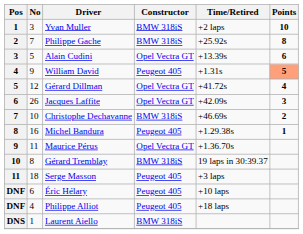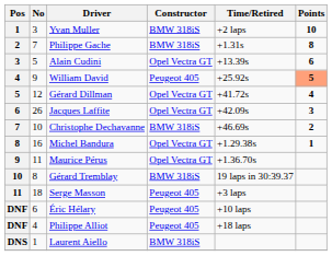 <table class="wikitable" style="font-size: 80%;">
 <tr>
 <th>Pos</th>
 <th>No</th>
 <th>Driver</th>
 <th>Constructor</th>
 <th>Time/Retired</th>
 <th>Points</th>
 </tr>
 <tr>
 <th>1</th>
 <td>3</td>
 <td> <a href='#'>Yvan Muller</a></td>
 <td><a href='#'>BMW 318iS</a></td>
 <td>+2 laps</td>
 <td align=center><strong>10</strong></td>
 </tr>
 <tr>
 <th>2</th>
 <td>7</td>
 <td> <a href='#'>Philippe Gache</a></td>
 <td><a href='#'>BMW 318iS</a></td>
-<td>+25.92s</td>
+<td>+1.31s</td>
 <td align=center><strong>8</strong></td>
 </tr>
 <tr>
 <th>3</th>
 <td>5</td>
 <td> <a href='#'>Alain Cudini</a></td>
 <td><a href='#'> Opel Vectra GT</a></td>
 <td>+13.39s</td>
 <td align=center><strong>6</strong></td>
 </tr>
 <tr>
 <th>4</th>
 <td>9</td>
 <td> <a href='#'>William David</a></td>
 <td><a href='#'>Peugeot 405</a></td>
-<td>+1.31s</td>
+<td>+25.92s</td>
 <td align=center style="background: lightsalmon;"><strong>5</strong></td>
 </tr>
 <tr>
 <th>5</th>
 <td>12</td>
 <td> <a href='#'>Gérard Dillman</a></td>
 <td><a href='#'> Opel Vectra GT</a></td>
 <td>+41.72s</td>
 <td align=center><strong>4</strong></td>
 </tr>
 <tr>
 <th>6</th>
 <td>26</td>
 <td> <a href='#'>Jacques Laffite</a></td>
 <td><a href='#'> Opel Vectra GT</a></td>
 <td>+42.09s</td>
 <td align=center><strong>3</strong></td>
 </tr>
 <tr>
 <th>7</th>
 <td>10</td>
 <td> <a href='#'>Christophe Dechavanne</a></td>
 <td><a href='#'>BMW 318iS</a></td>
 <td>+46.69s</td>
 <td align=center><strong>2</strong></td>
 </tr>
 <tr>
 <th>8</th>
 <td>16</td>
 <td> <a href='#'>Michel Bandura</a></td>
-<td><a href='#'>Peugeot 405</a></td>
+<td><a href='#'> Opel Vectra GT</a></td>
 <td>+1.29.38s</td>
 <td align=center><strong>1</strong></td>
 </tr>
 <tr>
 <th>9</th>
 <td>11</td>
 <td> <a href='#'>Maurice Pérus</a></td>
 <td><a href='#'> Opel Vectra GT</a></td>
 <td>+1.36.70s</td>
 <td></td>
 </tr>
 <tr>
 <th>10</th>
 <td>8</td>
 <td> <a href='#'>Gérard Tremblay</a></td>
 <td><a href='#'>BMW 318iS</a></td>
 <td>19 laps in 30:39.37</td>
 <td></td>
 </tr>
 <tr>
 <th>11</th>
 <td>18</td>
 <td> <a href='#'>Serge Masson</a></td>
 <td><a href='#'>Peugeot 405</a></td>
 <td>+3 laps</td>
 <td></td>
 </tr>
 <tr>
 <th>DNF</th>
 <td>6</td>
 <td> <a href='#'>Éric Hélary</a></td>
 <td><a href='#'>Peugeot 405</a></td>
 <td>+10 laps</td>
 <td></td>
 </tr>
 <tr>
 <th>DNF</th>
 <td>4</td>
 <td> <a href='#'>Philippe Alliot</a></td>
 <td><a href='#'>Peugeot 405</a></td>
 <td>+18 laps</td>
 <td></td>
 </tr>
 <tr>
 <th>DNS</th>
 <td>1</td>
 <td> <a href='#'>Laurent Aiello</a></td>
 <td><a href='#'>BMW 318iS</a></td>
 <td></td>
 <td></td>
 </tr>
 <tr>
 </tr>
 </table>
